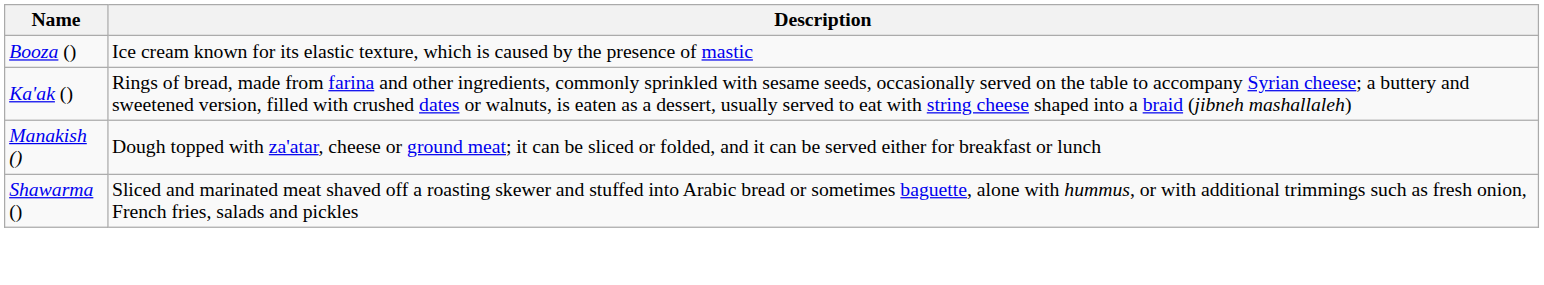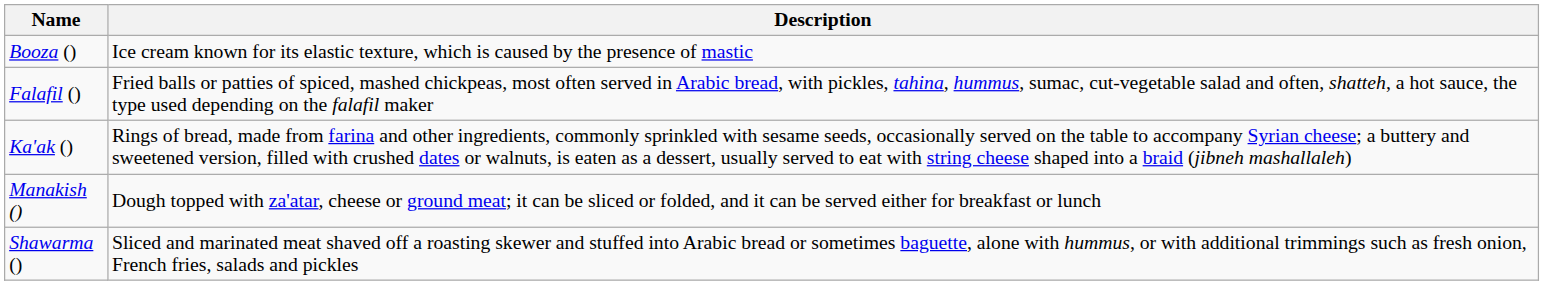 <table class="wikitable">
 <tr>
 <th>Name</th>
 <th>Description</th>
 </tr>
 <tr>
 <td><em><a href='#'>Booza</a></em> ()</td>
 <td>Ice cream known for its elastic texture, which is caused by the presence of <a href='#'>mastic</a></td>
+</tr>
+<tr>
+<td><em><a href='#'>Falafil</a></em> ()</td>
+<td>Fried balls or patties of spiced, mashed chickpeas, most often served in <a href='#'>Arabic bread</a>, with pickles, <em><a href='#'>tahina</a></em>, <em><a href='#'>hummus</a></em>, sumac, cut-vegetable salad and often, <em>shatteh</em>, a hot sauce, the type used depending on the <em>falafil</em> maker</td>
 </tr>
 <tr>
 <td><em><a href='#'>Ka'ak</a></em> ()</td>
 <td>Rings of bread, made from <a href='#'>farina</a> and other ingredients, commonly sprinkled with sesame seeds, occasionally served on the table to accompany <a href='#'>Syrian cheese</a>; a buttery and sweetened version, filled with crushed <a href='#'>dates</a> or walnuts, is eaten as a dessert, usually served to eat with <a href='#'>string cheese</a> shaped into a <a href='#'>braid</a> (<em>jibneh mashallaleh</em>)</td>
 </tr>
 <tr>
 <td><em><a href='#'>Manakish</a> ()</em></td>
 <td>Dough topped with <a href='#'>za'atar</a>, cheese or <a href='#'>ground meat</a>; it can be sliced or folded, and it can be served either for breakfast or lunch</td>
 </tr>
 <tr>
 <td><em><a href='#'>Shawarma</a></em> ()</td>
 <td>Sliced and marinated meat shaved off a roasting skewer and stuffed into Arabic bread or sometimes <a href='#'>baguette</a>, alone with <em>hummus</em>, or with additional trimmings such as fresh onion, French fries, salads and pickles</td>
 </tr>
 </table>
